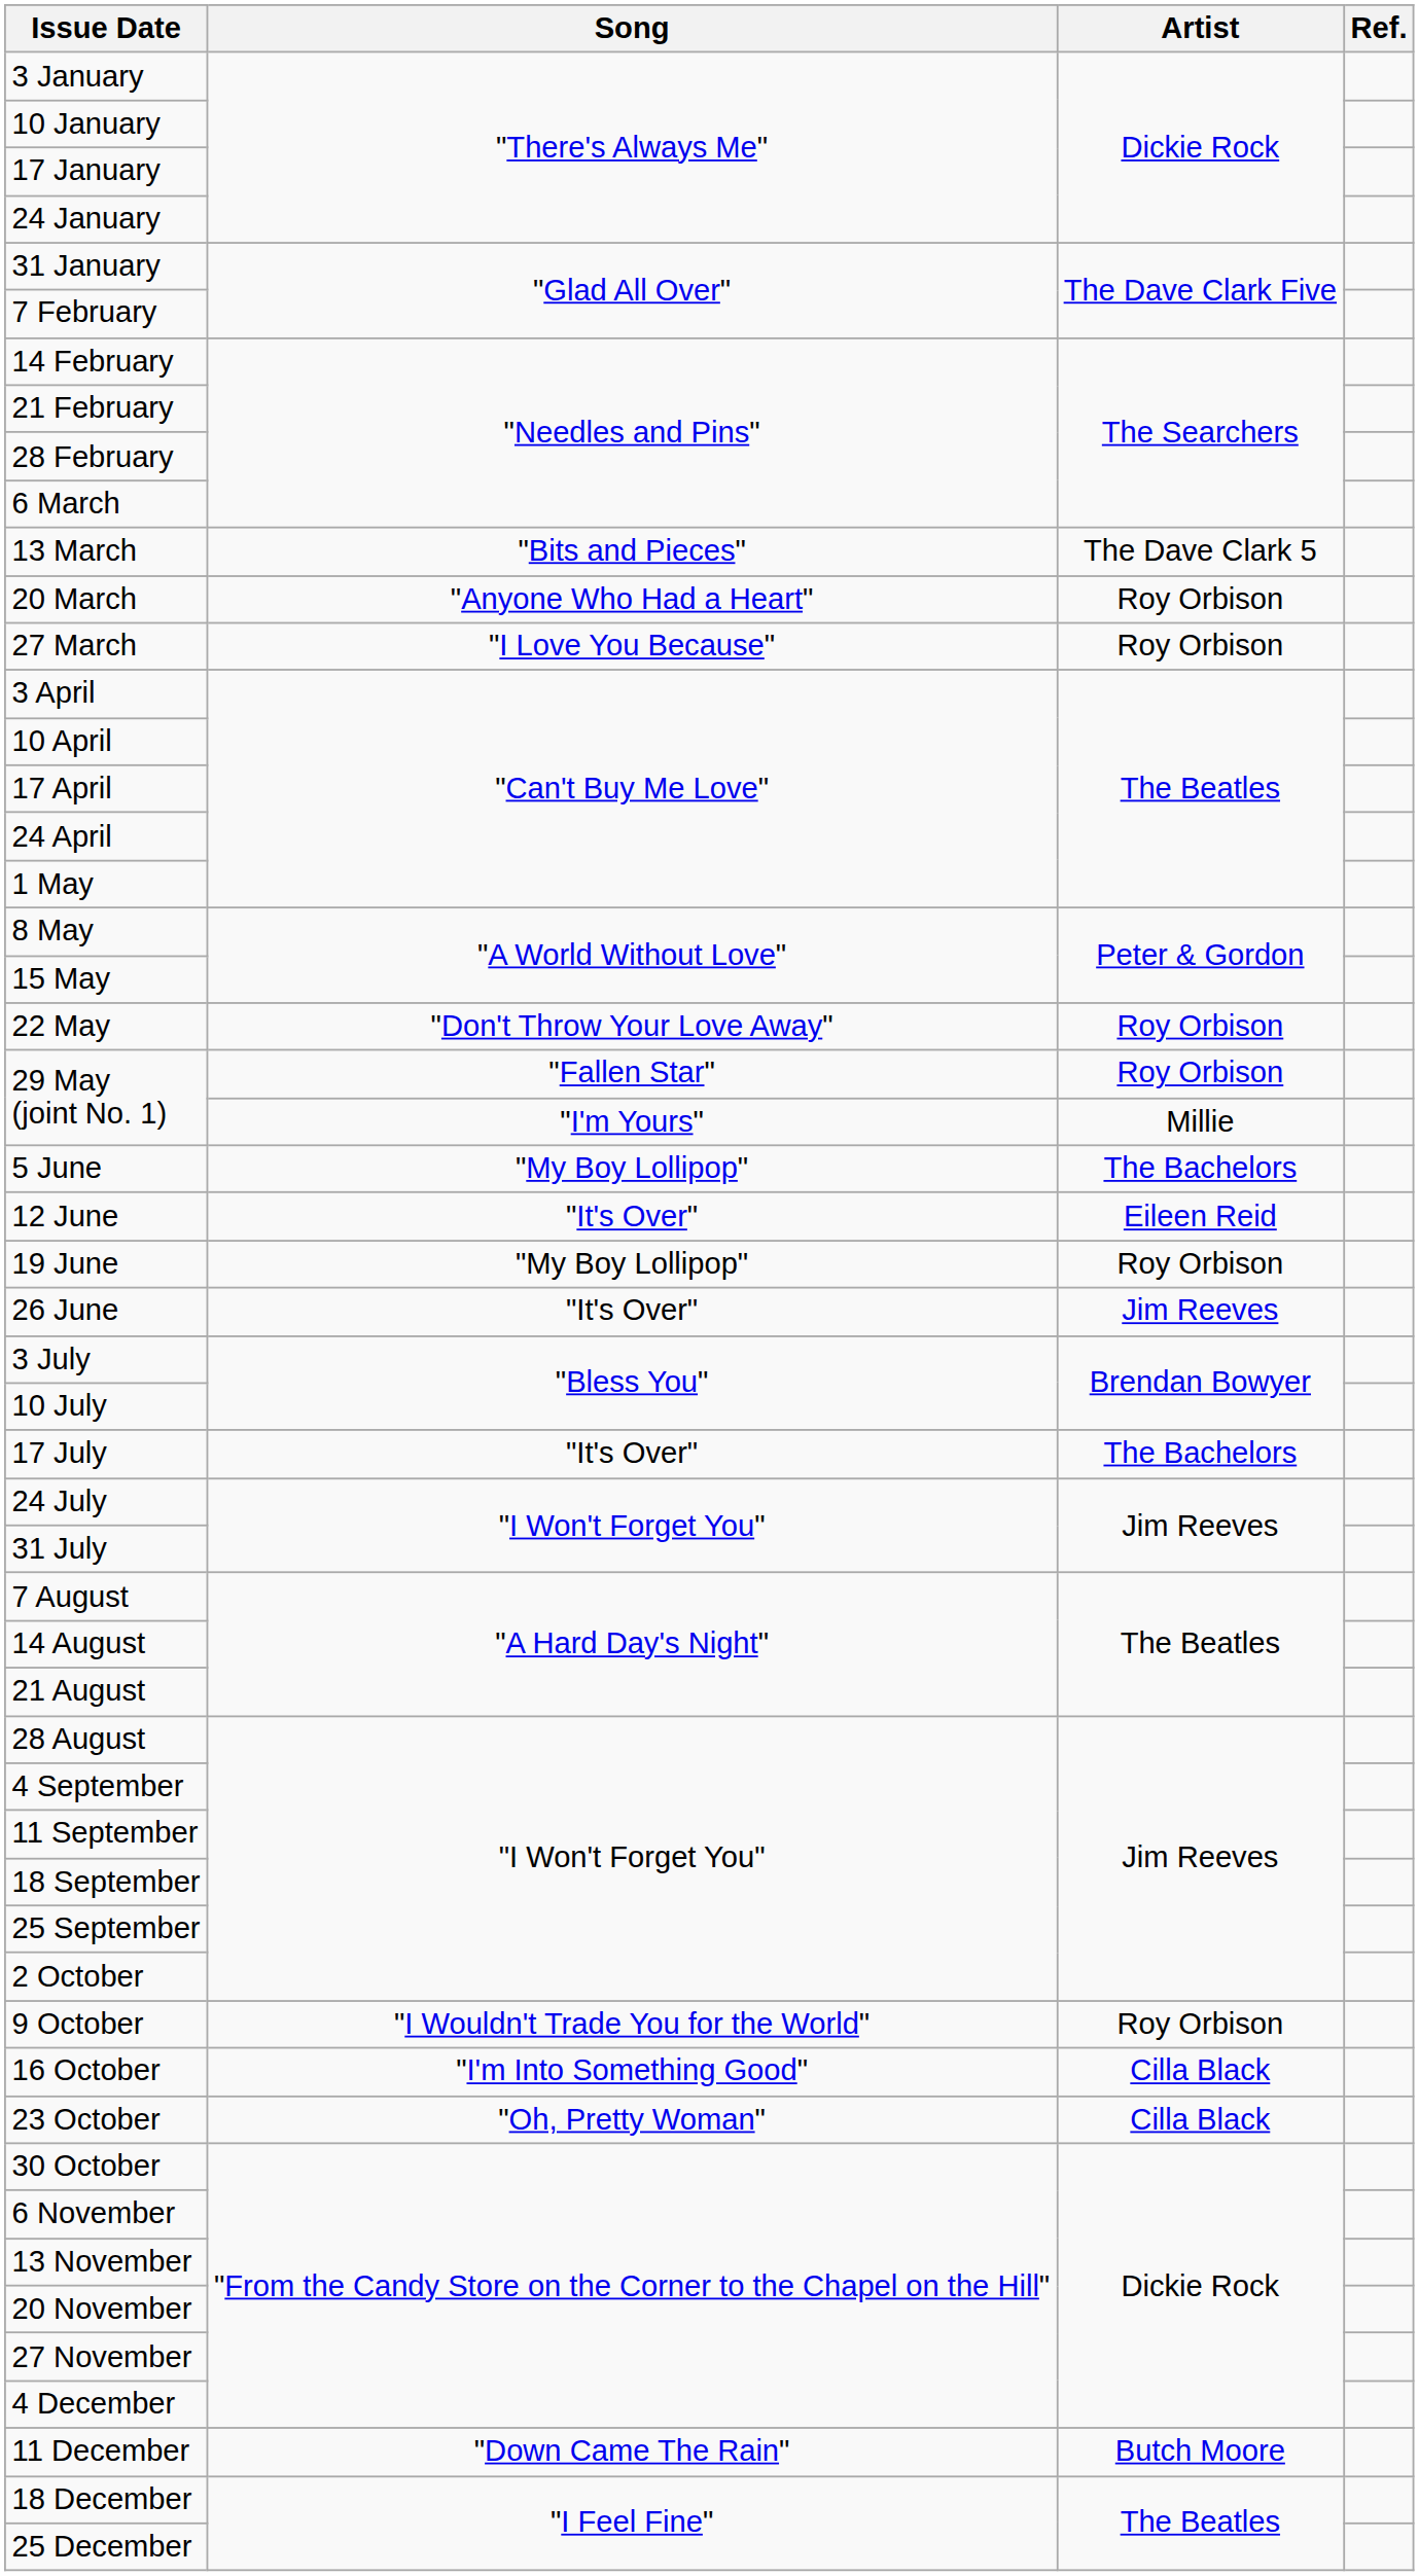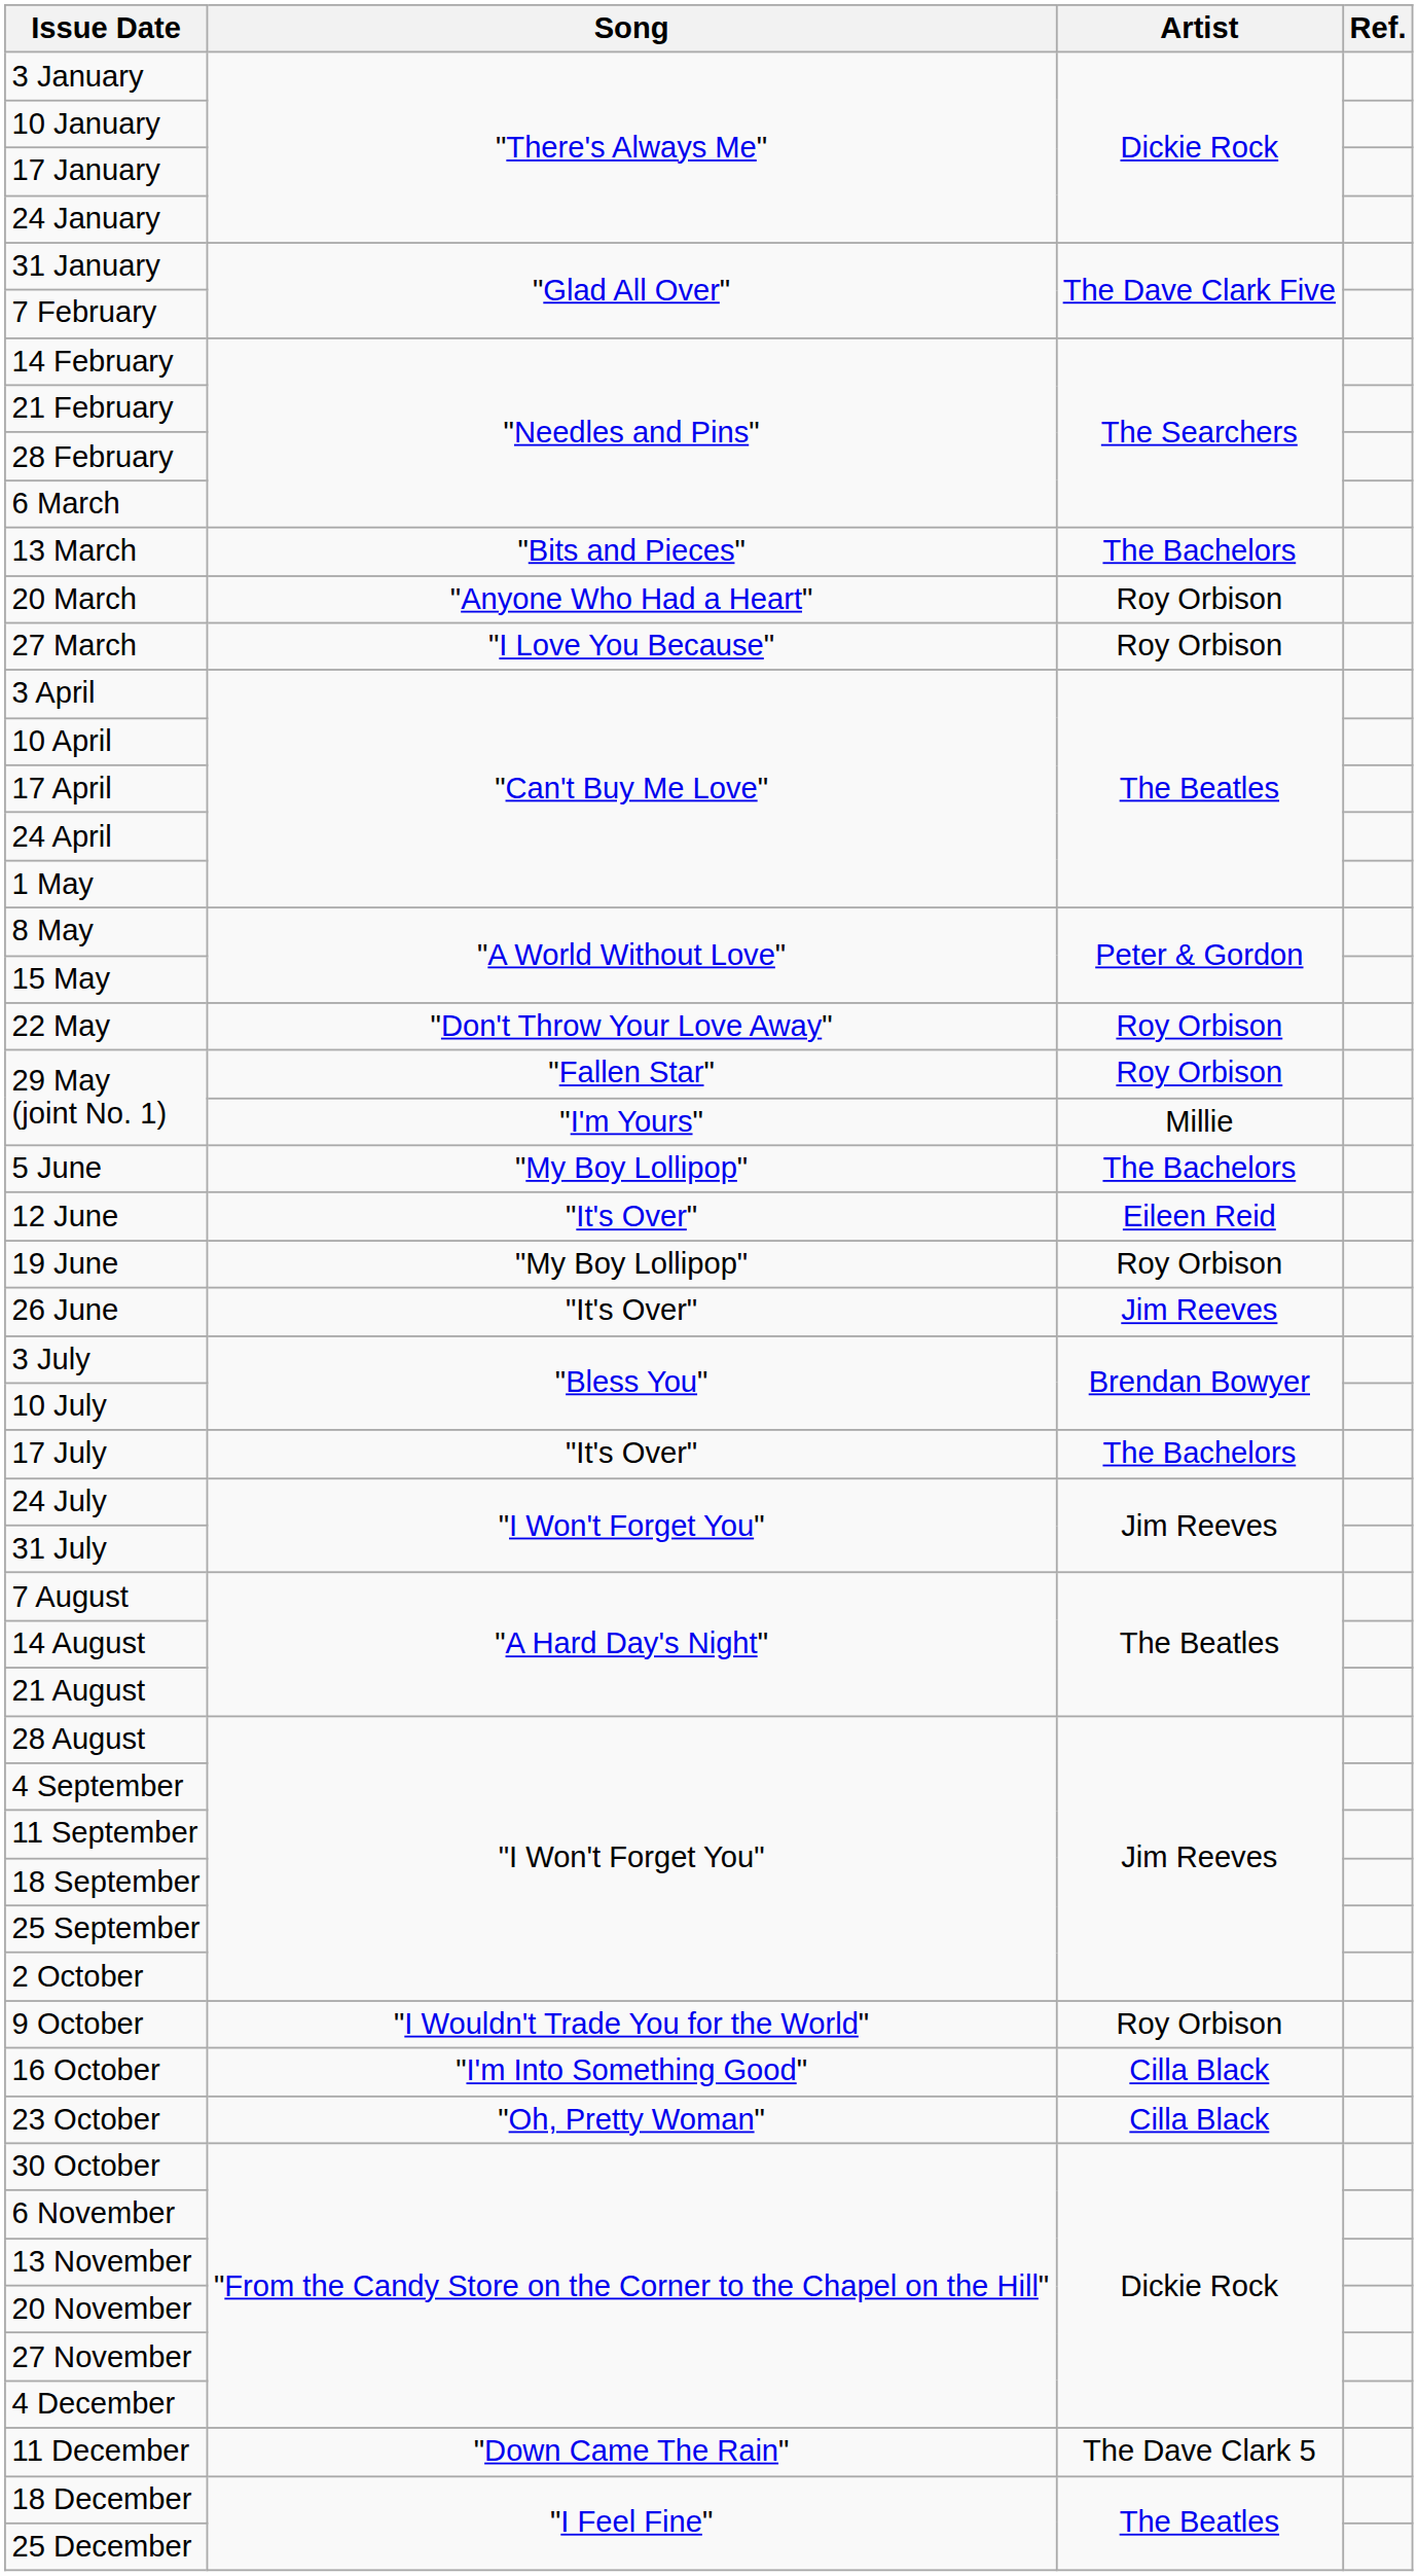 <table class="wikitable">
 <tr>
 <th>Issue Date</th>
 <th>Song</th>
 <th>Artist</th>
 <th>Ref.</th>
 </tr>
 <tr>
 <td>3 January</td>
 <td rowspan=4 align=center>"<a href='#'>There's Always Me</a>"</td>
 <td rowspan=4 align=center><a href='#'>Dickie Rock</a></td>
 <td></td>
 </tr>
 <tr>
 <td>10 January</td>
 <td></td>
 </tr>
 <tr>
 <td>17 January</td>
 <td></td>
 </tr>
 <tr>
 <td>24 January</td>
 <td></td>
 </tr>
 <tr>
 <td>31 January</td>
 <td rowspan=2 align=center>"<a href='#'>Glad All Over</a>"</td>
 <td rowspan=2 align=center><a href='#'>The Dave Clark Five</a></td>
 <td></td>
 </tr>
 <tr>
 <td>7 February</td>
 <td></td>
 </tr>
 <tr>
 <td>14 February</td>
 <td rowspan=4 align=center>"<a href='#'>Needles and Pins</a>"</td>
 <td rowspan=4 align=center><a href='#'>The Searchers</a></td>
 <td></td>
 </tr>
 <tr>
 <td>21 February</td>
 <td></td>
 </tr>
 <tr>
 <td>28 February</td>
 <td></td>
 </tr>
 <tr>
 <td>6 March</td>
 <td></td>
 </tr>
 <tr>
 <td>13 March</td>
 <td align=center>"<a href='#'>Bits and Pieces</a>"</td>
-<td align=center>The Dave Clark 5</td>
+<td align=center><a href='#'>The Bachelors</a></td>
 <td></td>
 </tr>
 <tr>
 <td>20 March</td>
 <td align=center>"<a href='#'>Anyone Who Had a Heart</a>"</td>
 <td align=center>Roy Orbison</td>
 <td></td>
 </tr>
 <tr>
 <td>27 March</td>
 <td align="center">"<a href='#'>I Love You Because</a>"</td>
 <td align=center>Roy Orbison</td>
 <td></td>
 </tr>
 <tr>
 <td>3 April</td>
 <td align="center" rowspan="5">"<a href='#'>Can't Buy Me Love</a>"</td>
 <td align="center" rowspan="5"><a href='#'>The Beatles</a></td>
 <td></td>
 </tr>
 <tr>
 <td>10 April</td>
 <td></td>
 </tr>
 <tr>
 <td>17 April</td>
 <td></td>
 </tr>
 <tr>
 <td>24 April</td>
 <td></td>
 </tr>
 <tr>
 <td>1 May</td>
 <td></td>
 </tr>
 <tr>
 <td>8 May</td>
 <td rowspan=2 align=center>"<a href='#'>A World Without Love</a>"</td>
 <td rowspan=2 align=center><a href='#'>Peter & Gordon</a></td>
 <td></td>
 </tr>
 <tr>
 <td>15 May</td>
 <td></td>
 </tr>
 <tr>
 <td>22 May</td>
 <td align=center>"<a href='#'>Don't Throw Your Love Away</a>"</td>
 <td align=center><a href='#'>Roy Orbison</a></td>
 <td></td>
 </tr>
 <tr>
 <td rowspan="2">29 May <br>(joint No. 1)</td>
 <td align=center>"<a href='#'>Fallen Star</a>"</td>
 <td align=center><a href='#'>Roy Orbison</a></td>
 <td></td>
 </tr>
 <tr>
 <td align=center>"<a href='#'>I'm Yours</a>"</td>
 <td align=center>Millie</td>
 <td></td>
 </tr>
 <tr>
 <td>5 June</td>
 <td align=center>"<a href='#'>My Boy Lollipop</a>"</td>
 <td align=center><a href='#'>The Bachelors</a></td>
 <td></td>
 </tr>
 <tr>
 <td>12 June</td>
 <td align=center>"<a href='#'>It's Over</a>"</td>
 <td align=center><a href='#'>Eileen Reid</a></td>
 <td></td>
 </tr>
 <tr>
 <td>19 June</td>
 <td align=center>"My Boy Lollipop"</td>
 <td align=center>Roy Orbison</td>
 <td></td>
 </tr>
 <tr>
 <td>26 June</td>
 <td align=center>"It's Over"</td>
 <td align="center"><a href='#'>Jim Reeves</a></td>
 <td></td>
 </tr>
 <tr>
 <td>3 July</td>
 <td rowspan=2 align=center>"<a href='#'>Bless You</a>"</td>
 <td rowspan=2 align=center><a href='#'>Brendan Bowyer</a></td>
 <td></td>
 </tr>
 <tr>
 <td>10 July</td>
 <td></td>
 </tr>
 <tr>
 <td>17 July</td>
 <td align=center>"It's Over"</td>
 <td align=center><a href='#'>The Bachelors</a></td>
 <td></td>
 </tr>
 <tr>
 <td>24 July</td>
 <td rowspan=2 align=center>"<a href='#'>I Won't Forget You</a>"</td>
 <td rowspan=2 align=center>Jim Reeves</td>
 <td></td>
 </tr>
 <tr>
 <td>31 July</td>
 <td></td>
 </tr>
 <tr>
 <td>7 August</td>
 <td rowspan=3 align=center>"<a href='#'>A Hard Day's Night</a>"</td>
 <td rowspan=3 align=center>The Beatles</td>
 <td></td>
 </tr>
 <tr>
 <td>14 August</td>
 <td></td>
 </tr>
 <tr>
 <td>21 August</td>
 <td></td>
 </tr>
 <tr>
 <td>28 August</td>
 <td rowspan=6 align=center>"I Won't Forget You"</td>
 <td rowspan=6 align=center>Jim Reeves</td>
 <td></td>
 </tr>
 <tr>
 <td>4 September</td>
 <td></td>
 </tr>
 <tr>
 <td>11 September</td>
 <td></td>
 </tr>
 <tr>
 <td>18 September</td>
 <td></td>
 </tr>
 <tr>
 <td>25 September</td>
 <td></td>
 </tr>
 <tr>
 <td>2 October</td>
 <td></td>
 </tr>
 <tr>
 <td>9 October</td>
 <td align=center>"<a href='#'>I Wouldn't Trade You for the World</a>"</td>
 <td align=center>Roy Orbison</td>
 <td></td>
 </tr>
 <tr>
 <td>16 October</td>
 <td align=center>"<a href='#'>I'm Into Something Good</a>"</td>
 <td align=center><a href='#'>Cilla Black</a></td>
 <td></td>
 </tr>
 <tr>
 <td>23 October</td>
 <td align=center>"<a href='#'>Oh, Pretty Woman</a>"</td>
 <td align=center><a href='#'>Cilla Black</a></td>
 <td></td>
 </tr>
 <tr>
 <td>30 October</td>
 <td rowspan=6 align=center>"<a href='#'>From the Candy Store on the Corner to the Chapel on the Hill</a>"</td>
 <td rowspan=6 align=center>Dickie Rock</td>
 <td></td>
 </tr>
 <tr>
 <td>6 November</td>
 <td></td>
 </tr>
 <tr>
 <td>13 November</td>
 <td></td>
 </tr>
 <tr>
 <td>20 November</td>
 <td></td>
 </tr>
 <tr>
 <td>27 November</td>
 <td></td>
 </tr>
 <tr>
 <td>4 December</td>
 <td></td>
 </tr>
 <tr>
 <td>11 December</td>
 <td align=center>"<a href='#'>Down Came The Rain</a>"</td>
-<td align=center><a href='#'>Butch Moore</a></td>
+<td align=center>The Dave Clark 5</td>
 <td></td>
 </tr>
 <tr>
 <td>18 December</td>
 <td rowspan=2 align=center>"<a href='#'>I Feel Fine</a>"</td>
 <td rowspan=2 align=center><a href='#'>The Beatles</a></td>
 <td></td>
 </tr>
 <tr>
 <td>25 December</td>
 <td></td>
 </tr>
 </table>
